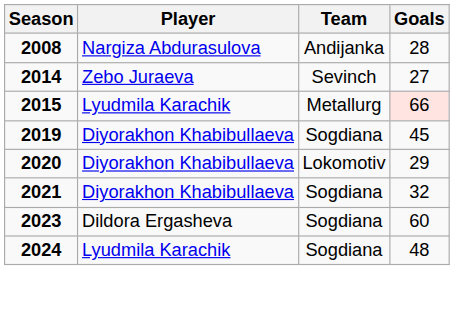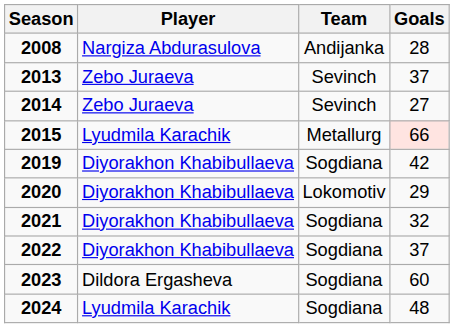 <table class=wikitable style="text-align:center;">
 <tr>
 <th>Season</th>
 <th>Player</th>
 <th>Team</th>
 <th>Goals</th>
 </tr>
 <tr>
 <td><strong>2008</strong></td>
 <td align=left> <a href='#'>Nargiza Abdurasulova</a></td>
 <td>Andijanka</td>
 <td>28</td>
+</tr>
+<tr>
+<td><strong>2013</strong></td>
+<td align=left> <a href='#'>Zebo Juraeva</a></td>
+<td>Sevinch</td>
+<td>37</td>
 </tr>
 <tr>
 <td><strong>2014</strong></td>
 <td align=left>  <a href='#'>Zebo Juraeva</a></td>
 <td>Sevinch</td>
 <td>27</td>
 </tr>
 <tr>
 <td><strong>2015</strong></td>
 <td align=left> <a href='#'>Lyudmila Karachik</a></td>
 <td>Metallurg</td>
 <td bgcolor=mistyrose>66</td>
 </tr>
 <tr>
 <td><strong>2019</strong></td>
 <td align=left> <a href='#'>Diyorakhon Khabibullaeva</a></td>
 <td>Sogdiana</td>
-<td>45</td>
+<td>42</td>
 </tr>
 <tr>
 <td><strong>2020</strong></td>
 <td align=left> <a href='#'>Diyorakhon Khabibullaeva</a></td>
 <td>Lokomotiv</td>
 <td>29</td>
 </tr>
 <tr>
 <td><strong>2021</strong></td>
 <td align=left> <a href='#'>Diyorakhon Khabibullaeva</a></td>
 <td>Sogdiana</td>
 <td>32</td>
 </tr>
 <tr>
+<td><strong>2022</strong></td>
+<td align=left> <a href='#'>Diyorakhon Khabibullaeva</a></td>
+<td>Sogdiana</td>
+<td>37</td>
+</tr>
+<tr>
 <td><strong>2023</strong></td>
 <td align=left> Dildora Ergasheva</td>
 <td>Sogdiana</td>
 <td>60</td>
 </tr>
 <tr>
 <td><strong>2024</strong></td>
 <td align=left> <a href='#'>Lyudmila Karachik</a></td>
 <td>Sogdiana</td>
 <td>48</td>
 </tr>
 </table>
